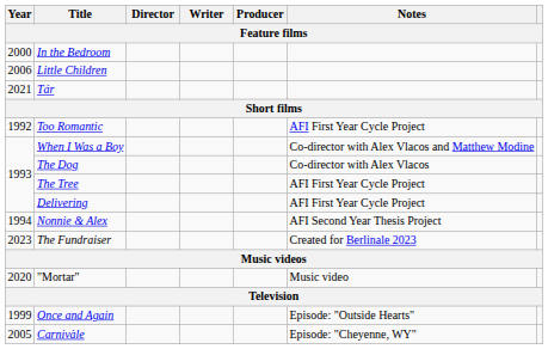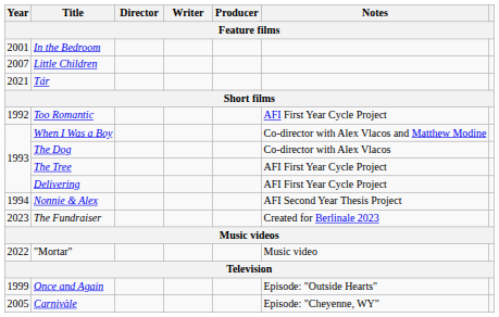 <table class="wikitable unsortable">
 <tr>
 <th>Year</th>
 <th>Title</th>
 <th width=65>Director</th>
 <th width=65>Writer</th>
 <th width=65>Producer</th>
 <th class="unsortable">Notes</th>
 <th></th>
 </tr>
 <tr>
 <th colspan=7>Feature films</th>
 </tr>
 <tr>
-<td>2000</td>
+<td>2001</td>
 <td><em><a href='#'>In the Bedroom</a></em></td>
 <td></td>
 <td></td>
 <td></td>
 <td></td>
 <td></td>
 </tr>
 <tr>
-<td>2006</td>
+<td>2007</td>
 <td><em><a href='#'>Little Children</a></em></td>
 <td></td>
 <td></td>
 <td></td>
 <td></td>
 <td></td>
 </tr>
 <tr>
 <td>2021</td>
 <td><em><a href='#'>Tár</a></em></td>
 <td></td>
 <td></td>
 <td></td>
 <td></td>
 <td></td>
 </tr>
 <tr>
 <th colspan="7">Short films</th>
 </tr>
 <tr>
 <td>1992</td>
 <td><em><a href='#'>Too Romantic</a></em></td>
 <td></td>
 <td></td>
 <td></td>
 <td><a href='#'>AFI</a> First Year Cycle Project</td>
 <td></td>
 </tr>
 <tr>
 <td rowspan="4">1993</td>
 <td><em><a href='#'>When I Was a Boy</a></em></td>
 <td></td>
 <td></td>
 <td></td>
 <td>Co-director with Alex Vlacos and <a href='#'>Matthew Modine</a></td>
 <td></td>
 </tr>
 <tr>
 <td><em><a href='#'>The Dog</a></em></td>
 <td></td>
 <td></td>
 <td></td>
 <td>Co-director with Alex Vlacos</td>
 <td></td>
 </tr>
 <tr>
 <td><em><a href='#'>The Tree</a></em></td>
 <td></td>
 <td></td>
 <td></td>
 <td>AFI First Year Cycle Project</td>
 <td></td>
 </tr>
 <tr>
 <td><em><a href='#'>Delivering</a></em></td>
 <td></td>
 <td></td>
 <td></td>
 <td>AFI First Year Cycle Project</td>
 <td></td>
 </tr>
 <tr>
 <td>1994</td>
 <td><em><a href='#'>Nonnie & Alex</a></em></td>
 <td></td>
 <td></td>
 <td></td>
 <td>AFI Second Year Thesis Project</td>
 <td></td>
 </tr>
 <tr>
 <td>2023</td>
 <td><em>The Fundraiser</em></td>
 <td></td>
 <td></td>
 <td></td>
 <td>Created for <a href='#'>Berlinale 2023</a></td>
 <td></td>
 </tr>
 <tr>
 <th colspan=7>Music videos</th>
 </tr>
 <tr>
-<td>2020</td>
+<td>2022</td>
 <td>"Mortar"</td>
 <td></td>
 <td></td>
 <td></td>
 <td>Music video</td>
 <td></td>
 </tr>
 <tr>
 <th colspan=7>Television</th>
 </tr>
 <tr>
 <td>1999</td>
 <td><em><a href='#'>Once and Again</a></em></td>
 <td></td>
 <td></td>
 <td></td>
 <td>Episode: "Outside Hearts"</td>
 <td></td>
 </tr>
 <tr>
 <td>2005</td>
 <td><em><a href='#'>Carnivàle</a></em></td>
 <td></td>
 <td></td>
 <td></td>
 <td>Episode: "Cheyenne, WY"</td>
 <td></td>
 </tr>
 </table>
